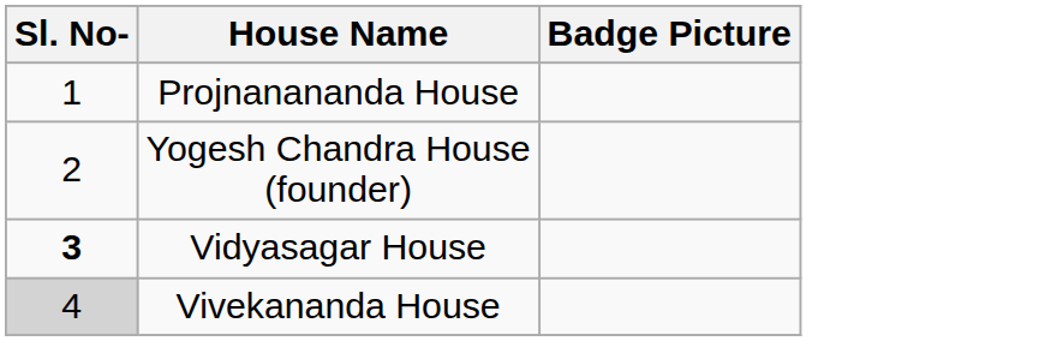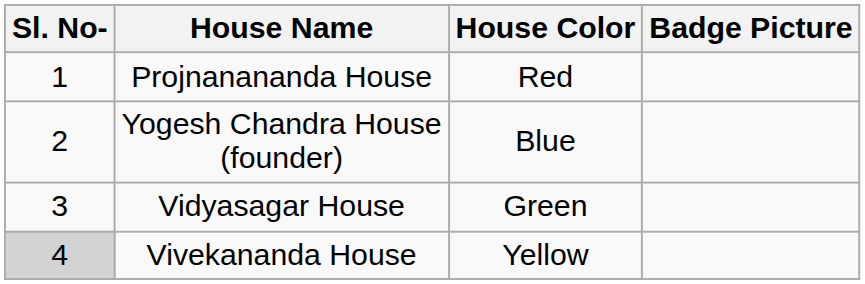 <table class="wikitable">
 <tr>
 <th>Sl. No-</th>
 <th>House Name</th>
+<th>House Color</th>
 <th>Badge Picture</th>
 </tr>
 <tr>
 <td align="center">1</td>
 <td align="center">Projnanananda House</td>
+<td align="center">Red</td>
 <td></td>
 </tr>
 <tr>
 <td align="center">2</td>
 <td align="center">Yogesh Chandra House<br>(founder)</td>
+<td align="center">Blue</td>
 <td></td>
 </tr>
 <tr>
-<td align="center"><strong>3</strong></td>
+<td align="center">3</td>
 <td align="center">Vidyasagar House</td>
+<td align="center">Green</td>
 <td></td>
 </tr>
 <tr>
 <td align="center" style="background: lightgrey;">4</td>
 <td align="center">Vivekananda House</td>
+<td align="center">Yellow</td>
 <td></td>
 </tr>
 </table>
